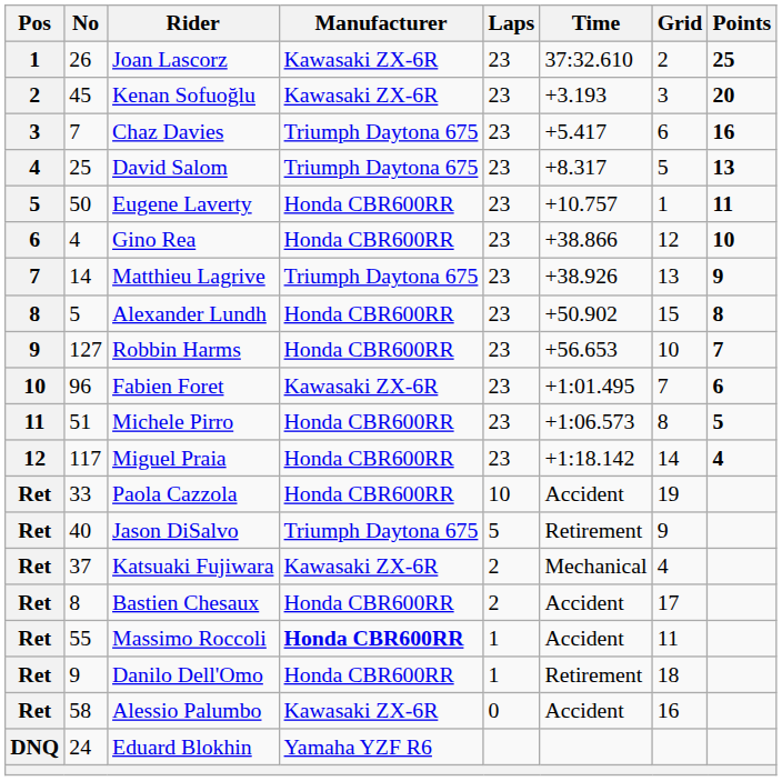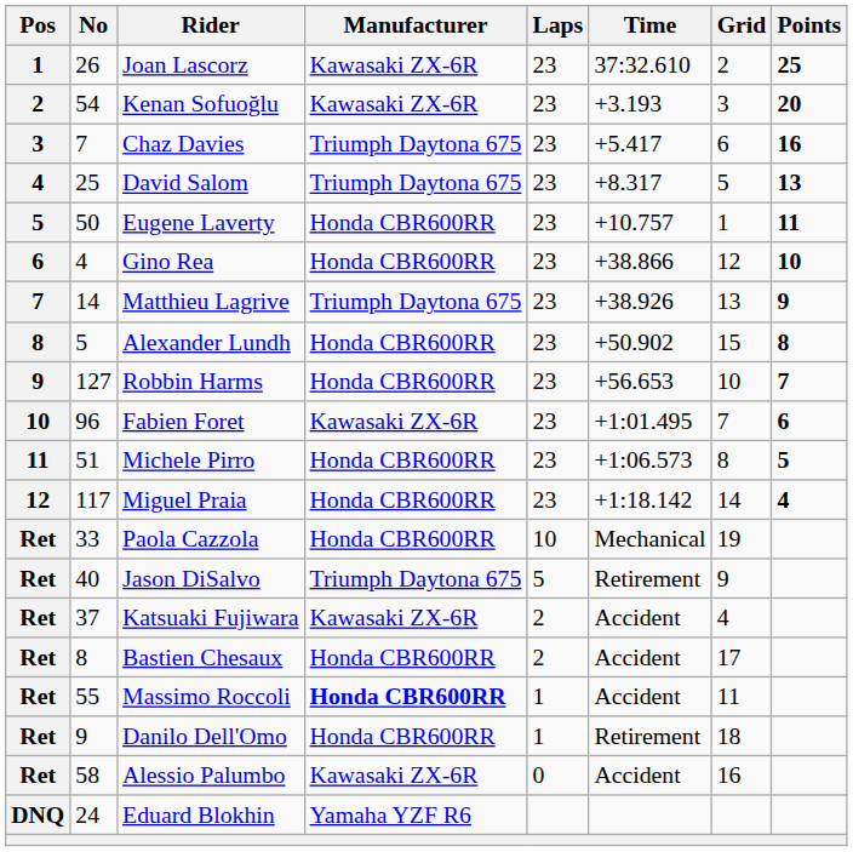 <table class="wikitable" style="font-size: 95%;">
 <tr>
 <th>Pos</th>
 <th>No</th>
 <th>Rider</th>
 <th>Manufacturer</th>
 <th>Laps</th>
 <th>Time</th>
 <th>Grid</th>
 <th>Points</th>
 </tr>
 <tr>
 <th>1</th>
 <td>26</td>
 <td> <a href='#'>Joan Lascorz</a></td>
 <td><a href='#'>Kawasaki ZX-6R</a></td>
 <td>23</td>
 <td>37:32.610</td>
 <td>2</td>
 <td><strong>25</strong></td>
 </tr>
 <tr>
 <th>2</th>
-<td>45</td>
+<td>54</td>
 <td> <a href='#'>Kenan Sofuoğlu</a></td>
 <td><a href='#'>Kawasaki ZX-6R</a></td>
 <td>23</td>
 <td>+3.193</td>
 <td>3</td>
 <td><strong>20</strong></td>
 </tr>
 <tr>
 <th>3</th>
 <td>7</td>
 <td> <a href='#'>Chaz Davies</a></td>
 <td><a href='#'>Triumph Daytona 675</a></td>
 <td>23</td>
 <td>+5.417</td>
 <td>6</td>
 <td><strong>16</strong></td>
 </tr>
 <tr>
 <th>4</th>
 <td>25</td>
 <td> <a href='#'>David Salom</a></td>
 <td><a href='#'>Triumph Daytona 675</a></td>
 <td>23</td>
 <td>+8.317</td>
 <td>5</td>
 <td><strong>13</strong></td>
 </tr>
 <tr>
 <th>5</th>
 <td>50</td>
 <td> <a href='#'>Eugene Laverty</a></td>
 <td><a href='#'>Honda CBR600RR</a></td>
 <td>23</td>
 <td>+10.757</td>
 <td>1</td>
 <td><strong>11</strong></td>
 </tr>
 <tr>
 <th>6</th>
 <td>4</td>
 <td> <a href='#'>Gino Rea</a></td>
 <td><a href='#'>Honda CBR600RR</a></td>
 <td>23</td>
 <td>+38.866</td>
 <td>12</td>
 <td><strong>10</strong></td>
 </tr>
 <tr>
 <th>7</th>
 <td>14</td>
 <td> <a href='#'>Matthieu Lagrive</a></td>
 <td><a href='#'>Triumph Daytona 675</a></td>
 <td>23</td>
 <td>+38.926</td>
 <td>13</td>
 <td><strong>9</strong></td>
 </tr>
 <tr>
 <th>8</th>
 <td>5</td>
 <td> <a href='#'>Alexander Lundh</a></td>
 <td><a href='#'>Honda CBR600RR</a></td>
 <td>23</td>
 <td>+50.902</td>
 <td>15</td>
 <td><strong>8</strong></td>
 </tr>
 <tr>
 <th>9</th>
 <td>127</td>
 <td> <a href='#'>Robbin Harms</a></td>
 <td><a href='#'>Honda CBR600RR</a></td>
 <td>23</td>
 <td>+56.653</td>
 <td>10</td>
 <td><strong>7</strong></td>
 </tr>
 <tr>
 <th>10</th>
 <td>96</td>
 <td> <a href='#'>Fabien Foret</a></td>
 <td><a href='#'>Kawasaki ZX-6R</a></td>
 <td>23</td>
 <td>+1:01.495</td>
 <td>7</td>
 <td><strong>6</strong></td>
 </tr>
 <tr>
 <th>11</th>
 <td>51</td>
 <td> <a href='#'>Michele Pirro</a></td>
 <td><a href='#'>Honda CBR600RR</a></td>
 <td>23</td>
 <td>+1:06.573</td>
 <td>8</td>
 <td><strong>5</strong></td>
 </tr>
 <tr>
 <th>12</th>
 <td>117</td>
 <td> <a href='#'>Miguel Praia</a></td>
 <td><a href='#'>Honda CBR600RR</a></td>
 <td>23</td>
 <td>+1:18.142</td>
 <td>14</td>
 <td><strong>4</strong></td>
 </tr>
 <tr>
 <th>Ret</th>
 <td>33</td>
 <td> <a href='#'>Paola Cazzola</a></td>
 <td><a href='#'>Honda CBR600RR</a></td>
 <td>10</td>
-<td>Accident</td>
+<td>Mechanical</td>
 <td>19</td>
 <td></td>
 </tr>
 <tr>
 <th>Ret</th>
 <td>40</td>
 <td> <a href='#'>Jason DiSalvo</a></td>
 <td><a href='#'>Triumph Daytona 675</a></td>
 <td>5</td>
 <td>Retirement</td>
 <td>9</td>
 <td></td>
 </tr>
 <tr>
 <th>Ret</th>
 <td>37</td>
 <td> <a href='#'>Katsuaki Fujiwara</a></td>
 <td><a href='#'>Kawasaki ZX-6R</a></td>
 <td>2</td>
-<td>Mechanical</td>
+<td>Accident</td>
 <td>4</td>
 <td></td>
 </tr>
 <tr>
 <th>Ret</th>
 <td>8</td>
 <td> <a href='#'>Bastien Chesaux</a></td>
 <td><a href='#'>Honda CBR600RR</a></td>
 <td>2</td>
 <td>Accident</td>
 <td>17</td>
 <td></td>
 </tr>
 <tr>
 <th>Ret</th>
 <td>55</td>
 <td> <a href='#'>Massimo Roccoli</a></td>
 <td><strong><a href='#'>Honda CBR600RR</a></strong></td>
 <td>1</td>
 <td>Accident</td>
 <td>11</td>
 <td></td>
 </tr>
 <tr>
 <th>Ret</th>
 <td>9</td>
 <td> <a href='#'>Danilo Dell'Omo</a></td>
 <td><a href='#'>Honda CBR600RR</a></td>
 <td>1</td>
 <td>Retirement</td>
 <td>18</td>
 <td></td>
 </tr>
 <tr>
 <th>Ret</th>
 <td>58</td>
 <td> <a href='#'>Alessio Palumbo</a></td>
 <td><a href='#'>Kawasaki ZX-6R</a></td>
 <td>0</td>
 <td>Accident</td>
 <td>16</td>
 <td></td>
 </tr>
 <tr>
 <th>DNQ</th>
 <td>24</td>
 <td> <a href='#'>Eduard Blokhin</a></td>
 <td><a href='#'>Yamaha YZF R6</a></td>
 <td></td>
 <td></td>
 <td></td>
 <td></td>
 </tr>
 <tr>
 <th colspan=8></th>
 </tr>
 </table>
